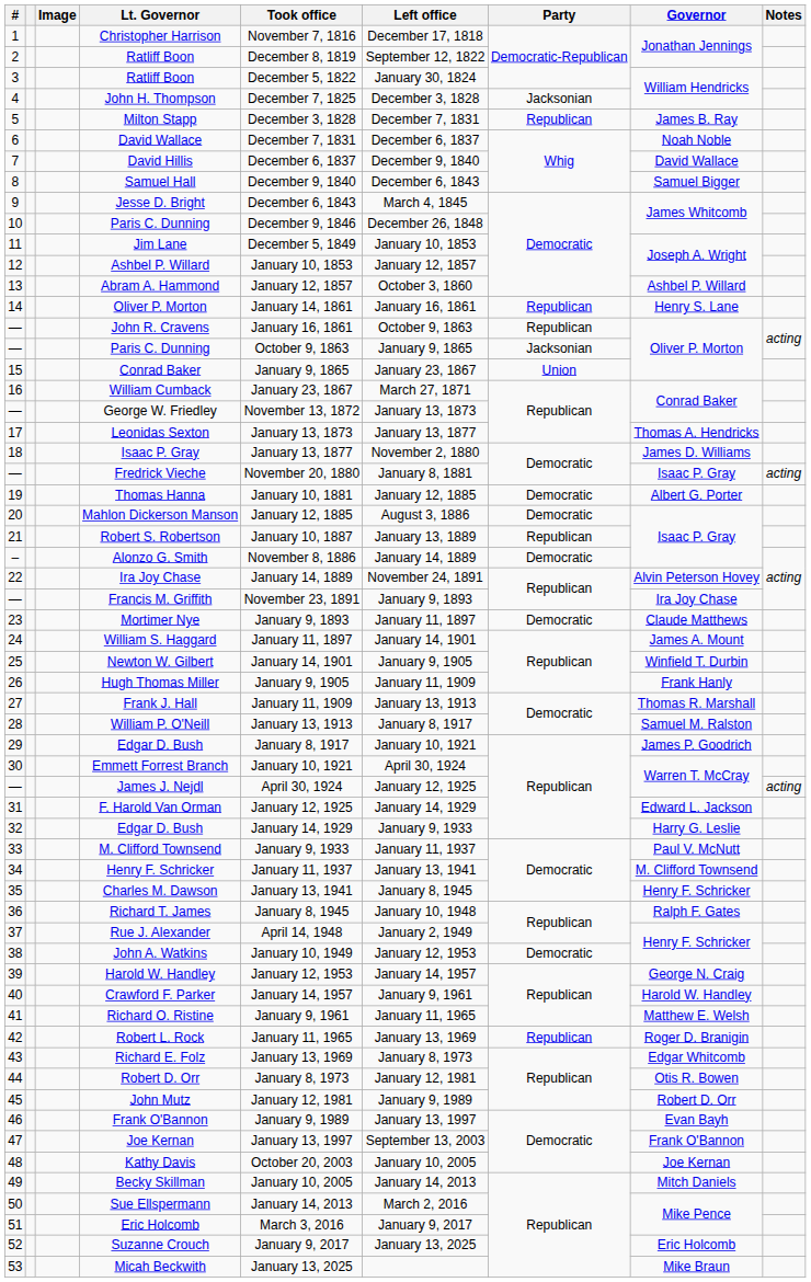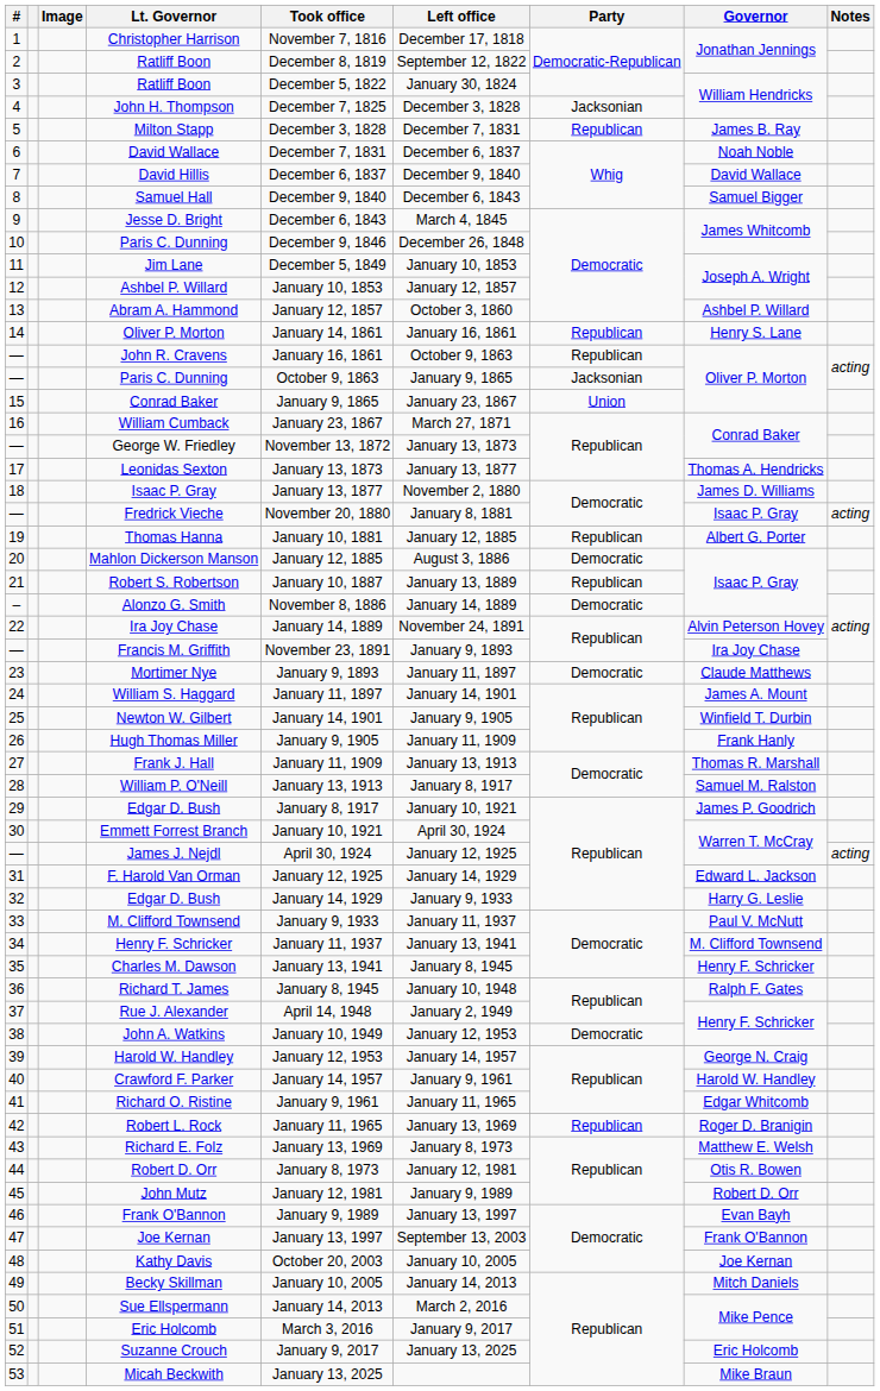 <table class="wikitable unsortable" style="text-align:center;">
 <tr>
 <th>#</th>
 <th class=unsortable> </th>
 <th>Image</th>
 <th>Lt. Governor</th>
 <th>Took office</th>
 <th>Left office</th>
 <th>Party</th>
 <th><a href='#'>Governor</a></th>
 <th class=unsortable>Notes</th>
 </tr>
 <tr>
 <td>1</td>
 <td bgcolor=> </td>
 <td></td>
 <td><a href='#'>Christopher Harrison</a></td>
 <td>November 7, 1816</td>
 <td>December 17, 1818</td>
 <td rowspan="3"><a href='#'>Democratic-Republican</a></td>
 <td rowspan="2"><a href='#'>Jonathan Jennings</a></td>
 <td></td>
 </tr>
 <tr>
 <td>2</td>
 <td bgcolor=> </td>
 <td></td>
 <td><a href='#'>Ratliff Boon</a></td>
 <td>December 8, 1819</td>
 <td>September 12, 1822</td>
 <td></td>
 </tr>
 <tr>
 <td>3</td>
 <td bgcolor=> </td>
 <td></td>
 <td><a href='#'>Ratliff Boon</a></td>
 <td>December 5, 1822</td>
 <td>January 30, 1824</td>
 <td rowspan="2"><a href='#'>William Hendricks</a></td>
 <td></td>
 </tr>
 <tr>
 <td>4</td>
 <td bgcolor=> </td>
 <td></td>
 <td><a href='#'>John H. Thompson</a></td>
 <td>December 7, 1825</td>
 <td>December 3, 1828</td>
 <td>Jacksonian</td>
 <td></td>
 </tr>
 <tr>
 <td>5</td>
 <td bgcolor=> </td>
 <td></td>
 <td><a href='#'>Milton Stapp</a></td>
 <td>December 3, 1828</td>
 <td>December 7, 1831</td>
 <td><a href='#'>Republican</a></td>
 <td><a href='#'>James B. Ray</a></td>
 <td></td>
 </tr>
 <tr>
 <td>6</td>
 <td bgcolor=> </td>
 <td></td>
 <td><a href='#'>David Wallace</a></td>
 <td>December 7, 1831</td>
 <td>December 6, 1837</td>
 <td rowspan="3"><a href='#'>Whig</a></td>
 <td><a href='#'>Noah Noble</a></td>
 <td></td>
 </tr>
 <tr>
 <td>7</td>
 <td bgcolor=> </td>
 <td></td>
 <td><a href='#'>David Hillis</a></td>
 <td>December 6, 1837</td>
 <td>December 9, 1840</td>
 <td><a href='#'>David Wallace</a></td>
 <td></td>
 </tr>
 <tr>
 <td>8</td>
 <td bgcolor=> </td>
 <td></td>
 <td><a href='#'>Samuel Hall</a></td>
 <td>December 9, 1840</td>
 <td>December 6, 1843</td>
 <td><a href='#'>Samuel Bigger</a></td>
 <td></td>
 </tr>
 <tr>
 <td>9</td>
 <td bgcolor=> </td>
 <td></td>
 <td><a href='#'>Jesse D. Bright</a></td>
 <td>December 6, 1843</td>
 <td>March 4, 1845</td>
 <td rowspan="5"><a href='#'>Democratic</a></td>
 <td rowspan="2"><a href='#'>James Whitcomb</a></td>
 <td></td>
 </tr>
 <tr>
 <td>10</td>
 <td bgcolor=> </td>
 <td></td>
 <td><a href='#'>Paris C. Dunning</a></td>
 <td>December 9, 1846</td>
 <td>December 26, 1848</td>
 <td></td>
 </tr>
 <tr>
 <td>11</td>
 <td bgcolor=> </td>
 <td></td>
 <td><a href='#'>Jim Lane</a></td>
 <td>December 5, 1849</td>
 <td>January 10, 1853</td>
 <td rowspan="2"><a href='#'>Joseph A. Wright</a></td>
 <td></td>
 </tr>
 <tr>
 <td>12</td>
 <td bgcolor=> </td>
 <td></td>
 <td><a href='#'>Ashbel P. Willard</a></td>
 <td>January 10, 1853</td>
 <td>January 12, 1857</td>
 <td></td>
 </tr>
 <tr>
 <td>13</td>
 <td bgcolor=> </td>
 <td></td>
 <td><a href='#'>Abram A. Hammond</a></td>
 <td>January 12, 1857</td>
 <td>October 3, 1860</td>
 <td><a href='#'>Ashbel P. Willard</a></td>
 <td></td>
 </tr>
 <tr>
 <td>14</td>
 <td bgcolor=> </td>
 <td></td>
 <td><a href='#'>Oliver P. Morton</a></td>
 <td>January 14, 1861</td>
 <td>January 16, 1861</td>
 <td><a href='#'>Republican</a></td>
 <td><a href='#'>Henry S. Lane</a></td>
 <td></td>
 </tr>
 <tr>
 <td>—</td>
 <td bgcolor=> </td>
 <td></td>
 <td><a href='#'>John R. Cravens</a></td>
 <td>January 16, 1861</td>
 <td>October 9, 1863</td>
 <td>Republican</td>
 <td rowspan="3"><a href='#'>Oliver P. Morton</a></td>
 <td rowspan="2"><em>acting</em><em></em></td>
 </tr>
 <tr>
 <td>—</td>
 <td bgcolor=> </td>
 <td></td>
 <td><a href='#'>Paris C. Dunning</a></td>
 <td>October 9, 1863</td>
 <td>January 9, 1865</td>
 <td>Jacksonian</td>
 </tr>
 <tr>
 <td>15</td>
 <td bgcolor=> </td>
 <td></td>
 <td><a href='#'>Conrad Baker</a></td>
 <td>January 9, 1865</td>
 <td>January 23, 1867</td>
 <td><a href='#'>Union</a></td>
 <td></td>
 </tr>
 <tr>
 <td>16</td>
 <td bgcolor=> </td>
 <td></td>
 <td><a href='#'>William Cumback</a></td>
 <td>January 23, 1867</td>
 <td>March 27, 1871</td>
 <td rowspan=3>Republican</td>
 <td rowspan=2><a href='#'>Conrad Baker</a></td>
 <td></td>
 </tr>
 <tr>
 <td>—</td>
 <td bgcolor=> </td>
 <td></td>
 <td>George W. Friedley</td>
 <td>November 13, 1872</td>
 <td>January 13, 1873</td>
 <td></td>
 </tr>
 <tr>
 <td>17</td>
 <td bgcolor=> </td>
 <td></td>
 <td><a href='#'>Leonidas Sexton</a></td>
 <td>January 13, 1873</td>
 <td>January 13, 1877</td>
 <td><a href='#'>Thomas A. Hendricks</a></td>
 <td></td>
 </tr>
 <tr>
 <td>18</td>
 <td bgcolor=> </td>
 <td></td>
 <td><a href='#'>Isaac P. Gray</a></td>
 <td>January 13, 1877</td>
 <td>November 2, 1880</td>
 <td rowspan="2">Democratic</td>
 <td><a href='#'>James D. Williams</a></td>
 <td></td>
 </tr>
 <tr>
 <td>—</td>
 <td bgcolor=> </td>
 <td></td>
 <td><a href='#'>Fredrick Vieche</a></td>
 <td>November 20, 1880</td>
 <td>January 8, 1881</td>
 <td><a href='#'>Isaac P. Gray</a></td>
 <td><em>acting</em></td>
 </tr>
 <tr>
 <td>19</td>
 <td bgcolor=> </td>
 <td></td>
 <td><a href='#'>Thomas Hanna</a></td>
 <td>January 10, 1881</td>
 <td>January 12, 1885</td>
-<td>Democratic</td>
+<td>Republican</td>
 <td><a href='#'>Albert G. Porter</a></td>
 <td></td>
 </tr>
 <tr>
 <td>20</td>
 <td bgcolor=> </td>
 <td></td>
 <td><a href='#'>Mahlon Dickerson Manson</a></td>
 <td>January 12, 1885</td>
 <td>August 3, 1886</td>
 <td>Democratic</td>
 <td rowspan="3"><a href='#'>Isaac P. Gray</a></td>
 <td></td>
 </tr>
 <tr>
 <td>21</td>
 <td bgcolor=> </td>
 <td></td>
 <td><a href='#'>Robert S. Robertson</a></td>
 <td>January 10, 1887</td>
 <td>January 13, 1889</td>
 <td>Republican</td>
 <td></td>
 </tr>
 <tr>
 <td>–</td>
 <td bgcolor=> </td>
 <td></td>
 <td><a href='#'>Alonzo G. Smith</a></td>
 <td>November 8, 1886</td>
 <td>January 14, 1889</td>
 <td>Democratic</td>
 <td rowspan="3"><em>acting</em></td>
 </tr>
 <tr>
 <td>22</td>
 <td bgcolor=> </td>
 <td></td>
 <td><a href='#'>Ira Joy Chase</a></td>
 <td>January 14, 1889</td>
 <td>November 24, 1891</td>
 <td rowspan="2">Republican</td>
 <td><a href='#'>Alvin Peterson Hovey</a></td>
 </tr>
 <tr>
 <td>—</td>
 <td bgcolor=> </td>
 <td></td>
 <td><a href='#'>Francis M. Griffith</a></td>
 <td>November 23, 1891</td>
 <td>January 9, 1893</td>
 <td><a href='#'>Ira Joy Chase</a></td>
 </tr>
 <tr>
 <td>23</td>
 <td bgcolor=> </td>
 <td></td>
 <td><a href='#'>Mortimer Nye</a></td>
 <td>January 9, 1893</td>
 <td>January 11, 1897</td>
 <td>Democratic</td>
 <td><a href='#'>Claude Matthews</a></td>
 <td></td>
 </tr>
 <tr>
 <td>24</td>
 <td bgcolor=> </td>
 <td></td>
 <td><a href='#'>William S. Haggard</a></td>
 <td>January 11, 1897</td>
 <td>January 14, 1901</td>
 <td rowspan="3">Republican</td>
 <td><a href='#'>James A. Mount</a></td>
 <td></td>
 </tr>
 <tr>
 <td>25</td>
 <td bgcolor=> </td>
 <td></td>
 <td><a href='#'>Newton W. Gilbert</a></td>
 <td>January 14, 1901</td>
 <td>January 9, 1905</td>
 <td><a href='#'>Winfield T. Durbin</a></td>
 <td></td>
 </tr>
 <tr>
 <td>26</td>
 <td bgcolor=> </td>
 <td></td>
 <td><a href='#'>Hugh Thomas Miller</a></td>
 <td>January 9, 1905</td>
 <td>January 11, 1909</td>
 <td><a href='#'>Frank Hanly</a></td>
 <td></td>
 </tr>
 <tr>
 <td>27</td>
 <td bgcolor=> </td>
 <td></td>
 <td><a href='#'>Frank J. Hall</a></td>
 <td>January 11, 1909</td>
 <td>January 13, 1913</td>
 <td rowspan="2">Democratic</td>
 <td><a href='#'>Thomas R. Marshall</a></td>
 <td></td>
 </tr>
 <tr>
 <td>28</td>
 <td bgcolor=> </td>
 <td></td>
 <td><a href='#'>William P. O'Neill</a></td>
 <td>January 13, 1913</td>
 <td>January 8, 1917</td>
 <td><a href='#'>Samuel M. Ralston</a></td>
 <td></td>
 </tr>
 <tr>
 <td>29</td>
 <td bgcolor=> </td>
 <td></td>
 <td><a href='#'>Edgar D. Bush</a></td>
 <td>January 8, 1917</td>
 <td>January 10, 1921</td>
 <td rowspan="5">Republican</td>
 <td><a href='#'>James P. Goodrich</a></td>
 <td></td>
 </tr>
 <tr>
 <td>30</td>
 <td bgcolor=> </td>
 <td></td>
 <td><a href='#'>Emmett Forrest Branch</a></td>
 <td>January 10, 1921</td>
 <td>April 30, 1924</td>
 <td rowspan="2"><a href='#'>Warren T. McCray</a></td>
 <td></td>
 </tr>
 <tr>
 <td>—</td>
 <td bgcolor=> </td>
 <td></td>
 <td><a href='#'>James J. Nejdl</a></td>
 <td>April 30, 1924</td>
 <td>January 12, 1925</td>
 <td><em>acting</em></td>
 </tr>
 <tr>
 <td>31</td>
 <td bgcolor=> </td>
 <td></td>
 <td><a href='#'>F. Harold Van Orman</a></td>
 <td>January 12, 1925</td>
 <td>January 14, 1929</td>
 <td><a href='#'>Edward L. Jackson</a></td>
 <td></td>
 </tr>
 <tr>
 <td>32</td>
 <td bgcolor=> </td>
 <td></td>
 <td><a href='#'>Edgar D. Bush</a></td>
 <td>January 14, 1929</td>
 <td>January 9, 1933</td>
 <td><a href='#'>Harry G. Leslie</a></td>
 <td></td>
 </tr>
 <tr>
 <td>33</td>
 <td bgcolor=> </td>
 <td></td>
 <td><a href='#'>M. Clifford Townsend</a></td>
 <td>January 9, 1933</td>
 <td>January 11, 1937</td>
 <td rowspan="3">Democratic</td>
 <td><a href='#'>Paul V. McNutt</a></td>
 <td></td>
 </tr>
 <tr>
 <td>34</td>
 <td bgcolor=> </td>
 <td></td>
 <td><a href='#'>Henry F. Schricker</a></td>
 <td>January 11, 1937</td>
 <td>January 13, 1941</td>
 <td><a href='#'>M. Clifford Townsend</a></td>
 <td></td>
 </tr>
 <tr>
 <td>35</td>
 <td bgcolor=> </td>
 <td></td>
 <td><a href='#'>Charles M. Dawson</a></td>
 <td>January 13, 1941</td>
 <td>January 8, 1945</td>
 <td><a href='#'>Henry F. Schricker</a></td>
 <td></td>
 </tr>
 <tr>
 <td>36</td>
 <td bgcolor=> </td>
 <td></td>
 <td><a href='#'>Richard T. James</a></td>
 <td>January 8, 1945</td>
 <td>January 10, 1948</td>
 <td rowspan="2">Republican</td>
 <td><a href='#'>Ralph F. Gates</a></td>
 <td></td>
 </tr>
 <tr>
 <td>37</td>
 <td bgcolor=> </td>
 <td></td>
 <td><a href='#'>Rue J. Alexander</a></td>
 <td>April 14, 1948</td>
 <td>January 2, 1949</td>
 <td rowspan="2"><a href='#'>Henry F. Schricker</a></td>
 <td></td>
 </tr>
 <tr>
 <td>38</td>
 <td bgcolor=> </td>
 <td></td>
 <td><a href='#'>John A. Watkins</a></td>
 <td>January 10, 1949</td>
 <td>January 12, 1953</td>
 <td>Democratic</td>
 <td></td>
 </tr>
 <tr>
 <td>39</td>
 <td bgcolor=> </td>
 <td></td>
 <td><a href='#'>Harold W. Handley</a></td>
 <td>January 12, 1953</td>
 <td>January 14, 1957</td>
 <td rowspan="3">Republican</td>
 <td><a href='#'>George N. Craig</a></td>
 <td></td>
 </tr>
 <tr>
 <td>40</td>
 <td bgcolor=> </td>
 <td></td>
 <td><a href='#'>Crawford F. Parker</a></td>
 <td>January 14, 1957</td>
 <td>January 9, 1961</td>
 <td><a href='#'>Harold W. Handley</a></td>
 <td></td>
 </tr>
 <tr>
 <td>41</td>
 <td bgcolor=> </td>
 <td></td>
 <td><a href='#'>Richard O. Ristine</a></td>
 <td>January 9, 1961</td>
 <td>January 11, 1965</td>
-<td><a href='#'>Matthew E. Welsh</a></td>
+<td><a href='#'>Edgar Whitcomb</a></td>
 <td></td>
 </tr>
 <tr>
 <td>42</td>
 <td bgcolor=> </td>
 <td></td>
 <td><a href='#'>Robert L. Rock</a></td>
 <td>January 11, 1965</td>
 <td>January 13, 1969</td>
 <td><a href='#'>Republican</a></td>
 <td><a href='#'>Roger D. Branigin</a></td>
 <td></td>
 </tr>
 <tr>
 <td>43</td>
 <td bgcolor=> </td>
 <td></td>
 <td><a href='#'>Richard E. Folz</a></td>
 <td>January 13, 1969</td>
 <td>January 8, 1973</td>
 <td rowspan="3">Republican</td>
-<td><a href='#'>Edgar Whitcomb</a></td>
+<td><a href='#'>Matthew E. Welsh</a></td>
 <td></td>
 </tr>
 <tr>
 <td>44</td>
 <td bgcolor=> </td>
 <td></td>
 <td><a href='#'>Robert D. Orr</a></td>
 <td>January 8, 1973</td>
 <td>January 12, 1981</td>
 <td><a href='#'>Otis R. Bowen</a></td>
 <td></td>
 </tr>
 <tr>
 <td>45</td>
 <td bgcolor=> </td>
 <td></td>
 <td><a href='#'>John Mutz</a></td>
 <td>January 12, 1981</td>
 <td>January 9, 1989</td>
 <td><a href='#'>Robert D. Orr</a></td>
 <td></td>
 </tr>
 <tr>
 <td>46</td>
 <td bgcolor=> </td>
 <td></td>
 <td><a href='#'>Frank O'Bannon</a></td>
 <td>January 9, 1989</td>
 <td>January 13, 1997</td>
 <td rowspan="3">Democratic</td>
 <td><a href='#'>Evan Bayh</a></td>
 <td></td>
 </tr>
 <tr>
 <td>47</td>
 <td bgcolor=> </td>
 <td></td>
 <td><a href='#'>Joe Kernan</a></td>
 <td>January 13, 1997</td>
 <td>September 13, 2003</td>
 <td><a href='#'>Frank O'Bannon</a></td>
 <td></td>
 </tr>
 <tr>
 <td>48</td>
 <td bgcolor=> </td>
 <td></td>
 <td><a href='#'>Kathy Davis</a></td>
 <td>October 20, 2003</td>
 <td>January 10, 2005</td>
 <td><a href='#'>Joe Kernan</a></td>
 <td></td>
 </tr>
 <tr>
 <td>49</td>
 <td bgcolor=> </td>
 <td></td>
 <td><a href='#'>Becky Skillman</a></td>
 <td>January 10, 2005</td>
 <td>January 14, 2013</td>
 <td rowspan="5">Republican</td>
 <td><a href='#'>Mitch Daniels</a></td>
 <td></td>
 </tr>
 <tr>
 <td>50</td>
 <td bgcolor=></td>
 <td></td>
 <td><a href='#'>Sue Ellspermann</a></td>
 <td>January 14, 2013</td>
 <td>March 2, 2016</td>
 <td rowspan="2"><a href='#'>Mike Pence</a></td>
 <td></td>
 </tr>
 <tr>
 <td>51</td>
 <td bgcolor=></td>
 <td></td>
 <td><a href='#'>Eric Holcomb</a></td>
 <td>March 3, 2016</td>
 <td>January 9, 2017</td>
 <td></td>
 </tr>
 <tr>
 <td>52</td>
 <td bgcolor=></td>
 <td></td>
 <td><a href='#'>Suzanne Crouch</a></td>
 <td>January 9, 2017</td>
 <td>January 13, 2025</td>
 <td><a href='#'>Eric Holcomb</a></td>
 <td></td>
 </tr>
 <tr>
 <td>53</td>
 <td bgcolor=></td>
 <td></td>
 <td><a href='#'>Micah Beckwith</a></td>
 <td>January 13, 2025</td>
 <td></td>
 <td><a href='#'>Mike Braun</a></td>
 <td></td>
 </tr>
 </table>
